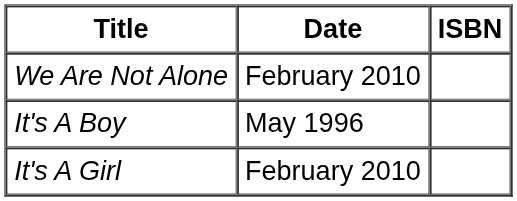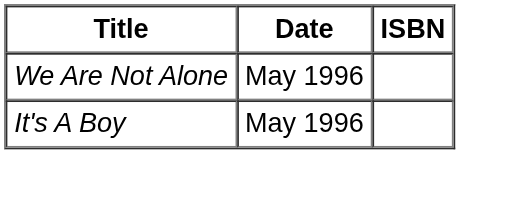 <table border="1" cellpadding="4" cellspacing="0">
 <tr>
 <th>Title</th>
 <th>Date</th>
 <th>ISBN</th>
 </tr>
 <tr>
 <td><em>We Are Not Alone</em></td>
-<td>February 2010</td>
+<td>May 1996</td>
 <td></td>
 </tr>
 <tr>
 <td><em>It's A Boy</em></td>
 <td>May 1996</td>
 <td></td>
 </tr>
-<tr>
-<td><em>It's A Girl</em></td>
-<td>February 2010</td>
-<td></td>
-</tr>
 </table>
